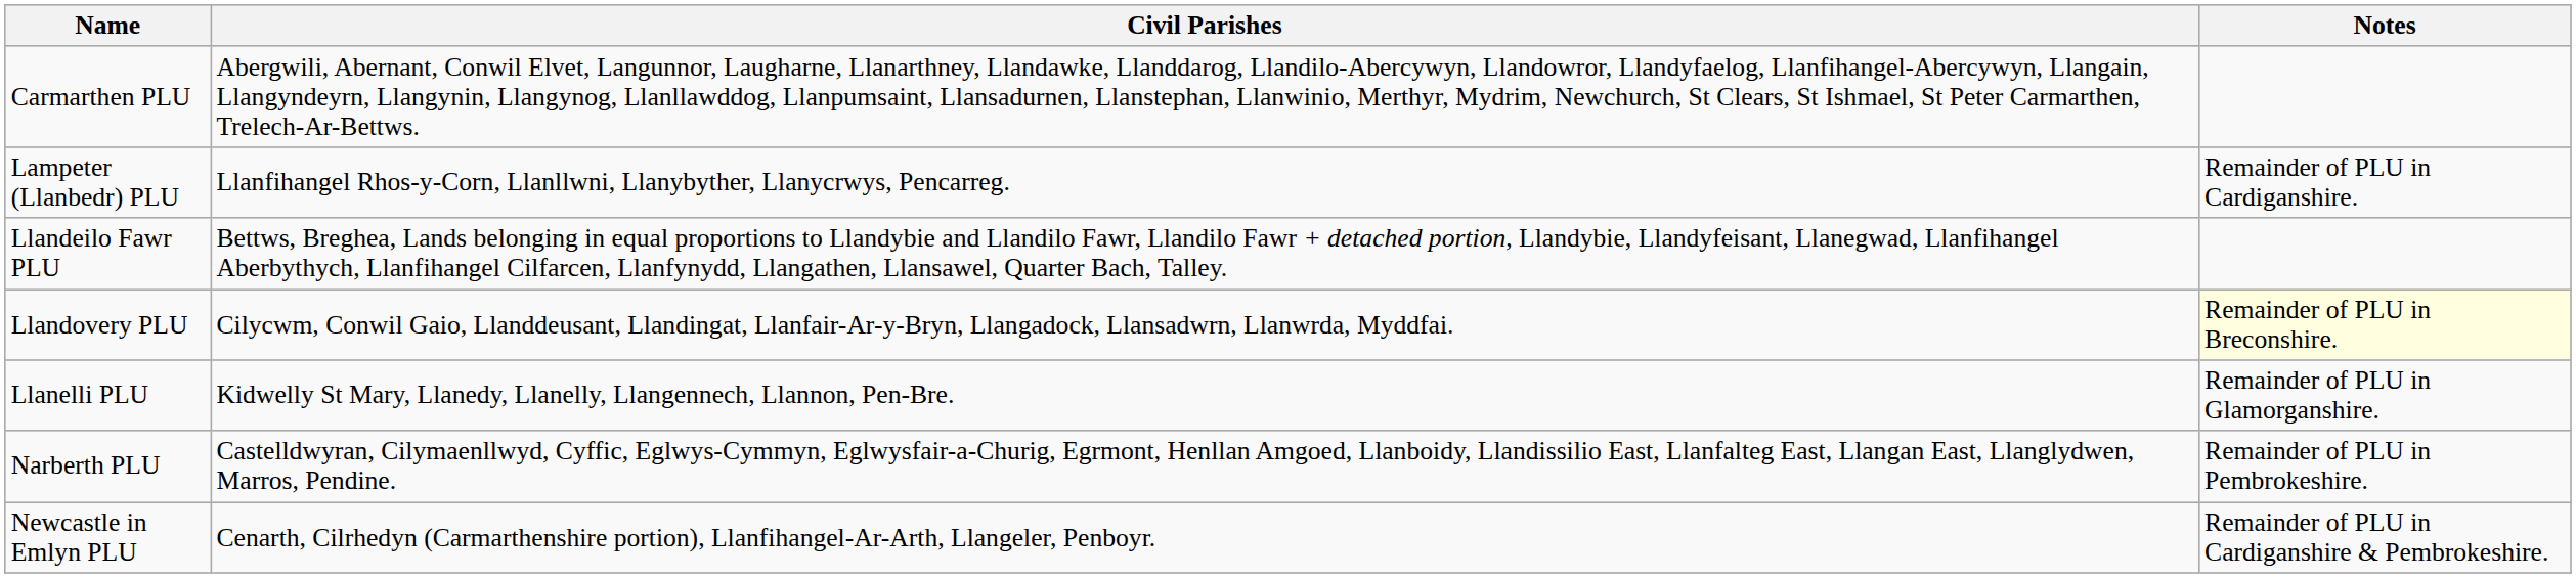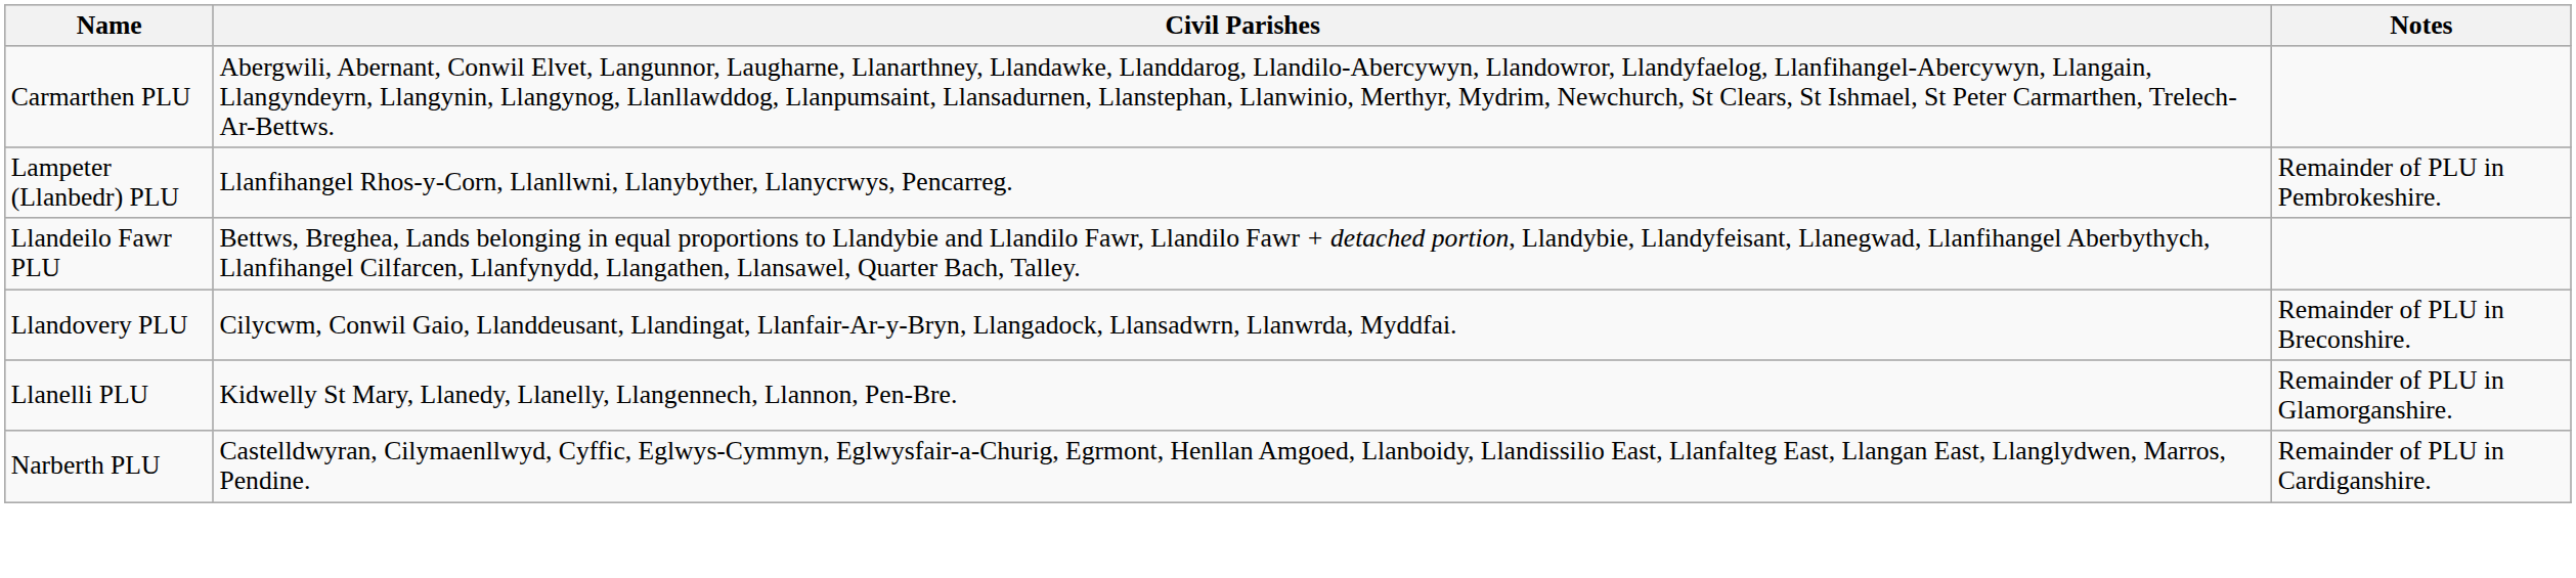 <table class="wikitable">
 <tr>
 <th>Name</th>
 <th>Civil Parishes</th>
 <th>Notes</th>
 </tr>
 <tr>
 <td>Carmarthen PLU</td>
 <td>Abergwili, Abernant, Conwil Elvet, Langunnor, Laugharne, Llanarthney, Llandawke, Llanddarog, Llandilo-Abercywyn, Llandowror, Llandyfaelog, Llanfihangel-Abercywyn, Llangain, Llangyndeyrn, Llangynin, Llangynog, Llanllawddog, Llanpumsaint, Llansadurnen, Llanstephan, Llanwinio, Merthyr, Mydrim, Newchurch, St Clears, St Ishmael, St Peter Carmarthen, Trelech-Ar-Bettws.</td>
 <td></td>
 </tr>
 <tr>
 <td>Lampeter (Llanbedr) PLU</td>
 <td>Llanfihangel Rhos-y-Corn, Llanllwni, Llanybyther, Llanycrwys, Pencarreg.</td>
-<td>Remainder of PLU in Cardiganshire.</td>
+<td>Remainder of PLU in Pembrokeshire.</td>
 </tr>
 <tr>
 <td>Llandeilo Fawr PLU</td>
 <td>Bettws, Breghea, Lands belonging in equal proportions to Llandybie and Llandilo Fawr, Llandilo Fawr <em>+ detached portion</em>, Llandybie, Llandyfeisant, Llanegwad, Llanfihangel Aberbythych, Llanfihangel Cilfarcen, Llanfynydd, Llangathen, Llansawel, Quarter Bach, Talley.</td>
 <td></td>
 </tr>
 <tr>
 <td>Llandovery PLU</td>
 <td>Cilycwm, Conwil Gaio, Llanddeusant, Llandingat, Llanfair-Ar-y-Bryn, Llangadock, Llansadwrn, Llanwrda, Myddfai.</td>
-<td style="background: lightyellow;">Remainder of PLU in Breconshire.</td>
+<td>Remainder of PLU in Breconshire.</td>
 </tr>
 <tr>
 <td>Llanelli PLU</td>
 <td>Kidwelly St Mary, Llanedy, Llanelly, Llangennech, Llannon, Pen-Bre.</td>
 <td>Remainder of PLU in Glamorganshire.</td>
 </tr>
 <tr>
 <td>Narberth PLU</td>
 <td>Castelldwyran, Cilymaenllwyd, Cyffic, Eglwys-Cymmyn, Eglwysfair-a-Churig, Egrmont, Henllan Amgoed, Llanboidy, Llandissilio East, Llanfalteg East, Llangan East, Llanglydwen, Marros, Pendine.</td>
-<td>Remainder of PLU in Pembrokeshire.</td>
-</tr>
-<tr>
-<td>Newcastle in Emlyn PLU</td>
-<td>Cenarth, Cilrhedyn (Carmarthenshire portion), Llanfihangel-Ar-Arth, Llangeler, Penboyr.</td>
-<td>Remainder of PLU in Cardiganshire & Pembrokeshire.</td>
+<td>Remainder of PLU in Cardiganshire.</td>
 </tr>
 </table>
